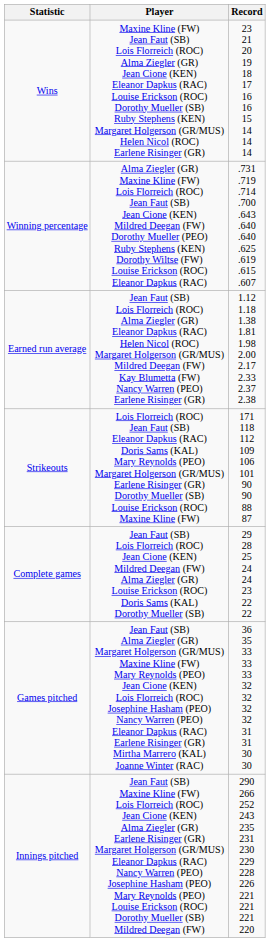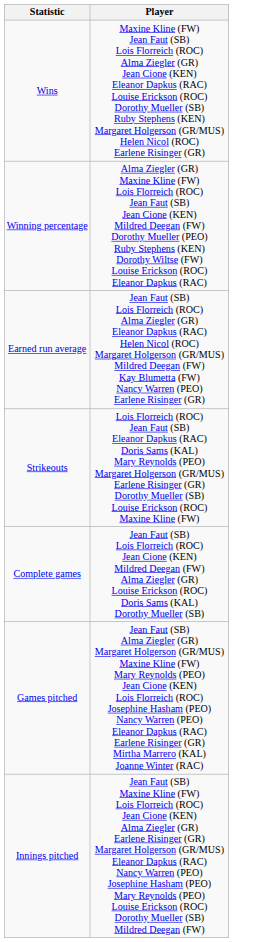 <table class="wikitable">
 <tr>
 <th>Statistic</th>
 <th>Player</th>
-<th>Record</th>
 </tr>
 <tr align=center>
 <td><a href='#'>Wins</a></td>
 <td><a href='#'>Maxine Kline</a> (FW)<br><a href='#'>Jean Faut</a> (SB)<br><a href='#'>Lois Florreich</a> (ROC)<br><a href='#'>Alma Ziegler</a> (GR)<br><a href='#'>Jean Cione</a> (KEN)<br><a href='#'>Eleanor Dapkus</a> (RAC)<br><a href='#'>Louise Erickson</a> (ROC)<br><a href='#'>Dorothy Mueller</a> (SB)<br><a href='#'>Ruby Stephens</a> (KEN)<br> <a href='#'>Margaret Holgerson</a> (GR/MUS) <br><a href='#'>Helen Nicol</a> (ROC)<br><a href='#'>Earlene Risinger</a> (GR)</td>
-<td>23 <br> 21 <br> 20 <br> 19 <br> 18 <br> 17 <br> 16 <br> 16 <br> 15 <br> 14 <br> 14 <br> 14</td>
 </tr>
 <tr align=center>
 <td><a href='#'>Winning percentage</a></td>
 <td><a href='#'>Alma Ziegler</a> (GR)<br><a href='#'>Maxine Kline</a> (FW)<br><a href='#'>Lois Florreich</a> (ROC)<br><a href='#'>Jean Faut</a> (SB)<br><a href='#'>Jean Cione</a> (KEN)<br><a href='#'>Mildred Deegan</a> (FW)<br><a href='#'>Dorothy Mueller</a> (PEO)<br><a href='#'>Ruby Stephens</a> (KEN)<br><a href='#'>Dorothy Wiltse</a> (FW)<br><a href='#'>Louise Erickson</a> (ROC)<br><a href='#'>Eleanor Dapkus</a> (RAC)</td>
-<td>.731 <br> .719 <br> .714 <br> .700 <br> .643 <br> .640 <br> .640 <br> .625 <br> .619 <br> .615 <br> .607</td>
 </tr>
 <tr align=center>
 <td><a href='#'>Earned run average</a></td>
 <td><a href='#'>Jean Faut</a> (SB)<br><a href='#'>Lois Florreich</a> (ROC)<br><a href='#'>Alma Ziegler</a> (GR)<br><a href='#'>Eleanor Dapkus</a> (RAC)<br><a href='#'>Helen Nicol</a> (ROC)<br><a href='#'>Margaret Holgerson</a> (GR/MUS)<br><a href='#'>Mildred Deegan</a> (FW)<br><a href='#'>Kay Blumetta</a> (FW)<br><a href='#'>Nancy Warren</a> (PEO)<br><a href='#'>Earlene Risinger</a> (GR)</td>
-<td>1.12 <br> 1.18 <br> 1.38 <br> 1.81 <br> 1.98 <br> 2.00 <br> 2.17 <br> 2.33 <br> 2.37 <br> 2.38</td>
 </tr>
 <tr align=center>
 <td><a href='#'>Strikeouts</a></td>
 <td><a href='#'>Lois Florreich</a> (ROC)<br><a href='#'>Jean Faut</a> (SB)<br><a href='#'>Eleanor Dapkus</a> (RAC)<br><a href='#'>Doris Sams</a> (KAL)<br><a href='#'>Mary Reynolds</a> (PEO)<br><a href='#'>Margaret Holgerson</a> (GR/MUS)<br><a href='#'>Earlene Risinger</a> (GR)<br><a href='#'>Dorothy Mueller</a> (SB)<br><a href='#'>Louise Erickson</a> (ROC)<br><a href='#'>Maxine Kline</a> (FW)</td>
-<td>171 <br> 118 <br> 112 <br> 109 <br> 106 <br> 101 <br> 90 <br> 90 <br> 88 <br> 87</td>
 </tr>
 <tr align=center>
 <td><a href='#'>Complete games</a></td>
 <td><a href='#'>Jean Faut</a> (SB)<br><a href='#'>Lois Florreich</a> (ROC)<br><a href='#'>Jean Cione</a> (KEN)<br><a href='#'>Mildred Deegan</a> (FW)<br><a href='#'>Alma Ziegler</a> (GR)<br><a href='#'>Louise Erickson</a> (ROC)<br><a href='#'>Doris Sams</a> (KAL)<br><a href='#'>Dorothy Mueller</a> (SB)</td>
-<td>29 <br> 28 <br> 25 <br> 24 <br> 24 <br> 23 <br> 22 <br> 22</td>
 </tr>
 <tr align=center>
 <td><a href='#'>Games pitched</a></td>
 <td><a href='#'>Jean Faut</a> (SB)<br><a href='#'>Alma Ziegler</a> (GR)<br><a href='#'>Margaret Holgerson</a> (GR/MUS)<br><a href='#'>Maxine Kline</a> (FW)<br><a href='#'>Mary Reynolds</a> (PEO)<br><a href='#'>Jean Cione</a> (KEN)<br><a href='#'>Lois Florreich</a> (ROC)<br><a href='#'>Josephine Hasham</a> (PEO)<br><a href='#'>Nancy Warren</a> (PEO)<br><a href='#'>Eleanor Dapkus</a> (RAC)<br><a href='#'>Earlene Risinger</a> (GR)<br><a href='#'>Mirtha Marrero</a> (KAL)<br><a href='#'>Joanne Winter</a> (RAC)</td>
-<td>36 <br> 35 <br> 33 <br> 33 <br> 33 <br> 32 <br> 32 <br> 32 <br> 32 <br> 31 <br> 31 <br> 30 <br> 30</td>
 </tr>
 <tr align=center>
 <td><a href='#'>Innings pitched</a></td>
 <td><a href='#'>Jean Faut</a> (SB)<br><a href='#'>Maxine Kline</a> (FW)<br><a href='#'>Lois Florreich</a> (ROC)<br><a href='#'>Jean Cione</a> (KEN)<br><a href='#'>Alma Ziegler</a> (GR)<br><a href='#'>Earlene Risinger</a> (GR)<br><a href='#'>Margaret Holgerson</a> (GR/MUS)<br><a href='#'>Eleanor Dapkus</a> (RAC)<br><a href='#'>Nancy Warren</a> (PEO)<br><a href='#'>Josephine Hasham</a> (PEO)<br><a href='#'>Mary Reynolds</a> (PEO)<br><a href='#'>Louise Erickson</a> (ROC)<br><a href='#'>Dorothy Mueller</a> (SB)<br><a href='#'>Mildred Deegan</a> (FW)</td>
-<td>290 <br> 266 <br> 252 <br> 243 <br> 235 <br> 231 <br> 230 <br> 229 <br> 228 <br> 226 <br> 221 <br> 221 <br> 221 <br> 220</td>
 </tr>
 </table>
